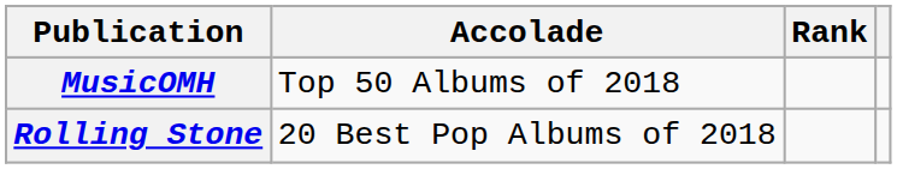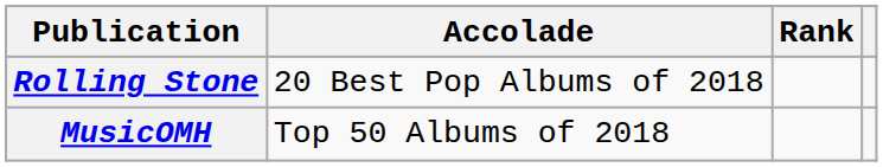 <table class="wikitable sortable plainrowheaders">
 <tr>
 <th>Publication</th>
 <th>Accolade</th>
 <th>Rank</th>
 <th class="unsortable"></th>
 </tr>
 <tr>
+<th scope="row"><em><a href='#'>Rolling Stone</a></em></th>
+<td>20 Best Pop Albums of 2018</td>
+<td></td>
+<td></td>
+</tr>
+<tr>
 <th scope="row"><em><a href='#'>MusicOMH</a></em></th>
 <td>Top 50 Albums of 2018</td>
 <td></td>
 <td></td>
 </tr>
-<tr>
-<th scope="row"><em><a href='#'>Rolling Stone</a></em></th>
-<td>20 Best Pop Albums of 2018</td>
-<td></td>
-<td></td>
-</tr>
 </table>
